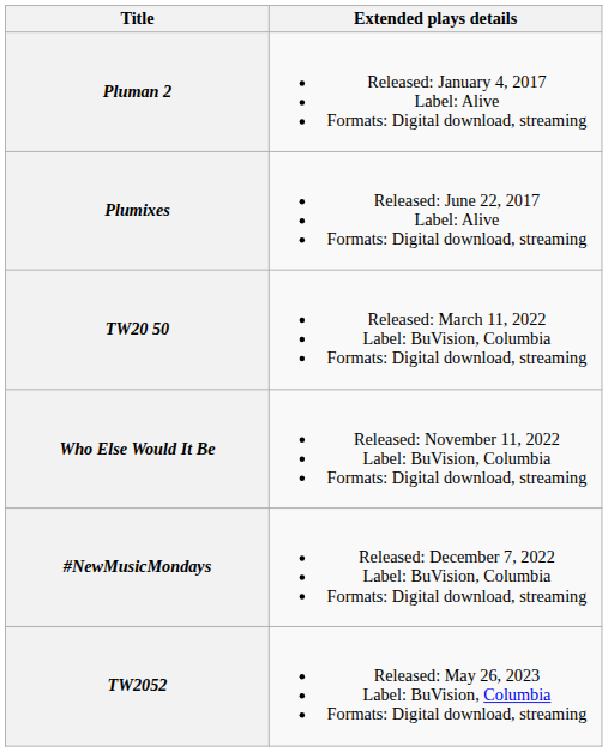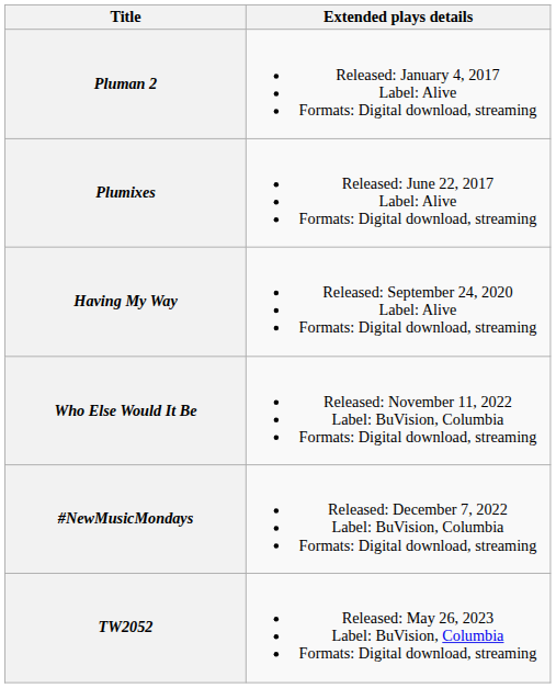 <table class="wikitable plainrowheaders" style="text-align:center;">
 <tr>
 <th scope="col" style="width:15em;">Title</th>
 <th scope="col" style="width:19em;">Extended plays details</th>
 </tr>
 <tr>
 <th scope="row"><em>Pluman 2</em></th>
 <td><br><ul><li>Released: January 4, 2017</li><li>Label: Alive</li><li>Formats: Digital download, streaming</li></ul></td>
 </tr>
 <tr>
 <th scope="row"><em>Plumixes</em></th>
 <td><br><ul><li>Released: June 22, 2017</li><li>Label: Alive</li><li>Formats: Digital download, streaming</li></ul></td>
 </tr>
 <tr>
-<th scope="row"><em>TW20 50</em>  <br></th>
-<td><br><ul><li>Released: March 11, 2022</li><li>Label: BuVision, Columbia</li><li>Formats: Digital download, streaming</li></ul></td>
+<th scope="row"><em>Having My Way</em></th>
+<td><br><ul><li>Released: September 24, 2020</li><li>Label: Alive</li><li>Formats: Digital download, streaming</li></ul></td>
 </tr>
 <tr>
 <th scope="row"><em>Who Else Would It Be</em></th>
 <td><br><ul><li>Released: November 11, 2022</li><li>Label: BuVision, Columbia</li><li>Formats: Digital download, streaming</li></ul></td>
 </tr>
 <tr>
 <th scope="row"><em>#NewMusicMondays</em></th>
 <td><br><ul><li>Released: December 7, 2022</li><li>Label: BuVision, Columbia</li><li>Formats: Digital download, streaming</li></ul></td>
 </tr>
 <tr>
 <th scope="row"><em>TW2052</em><br></th>
 <td><br><ul><li>Released: May 26, 2023</li><li>Label: BuVision, <a href='#'>Columbia</a></li><li>Formats: Digital download, streaming</li></ul></td>
 </tr>
 </table>
